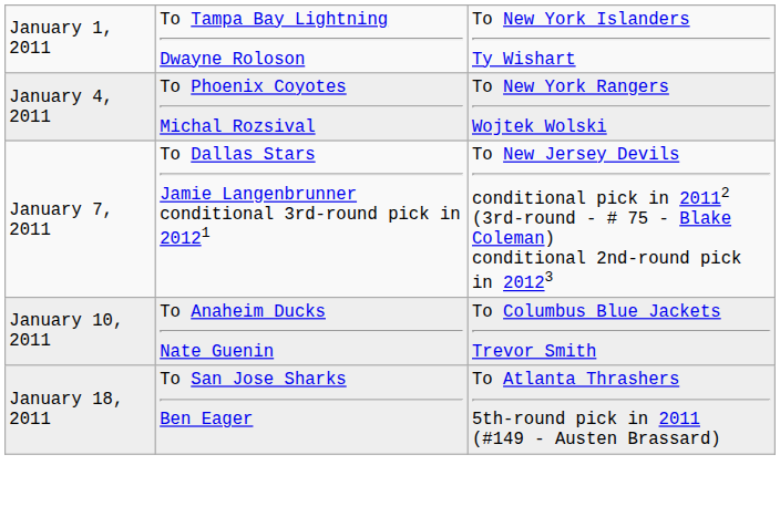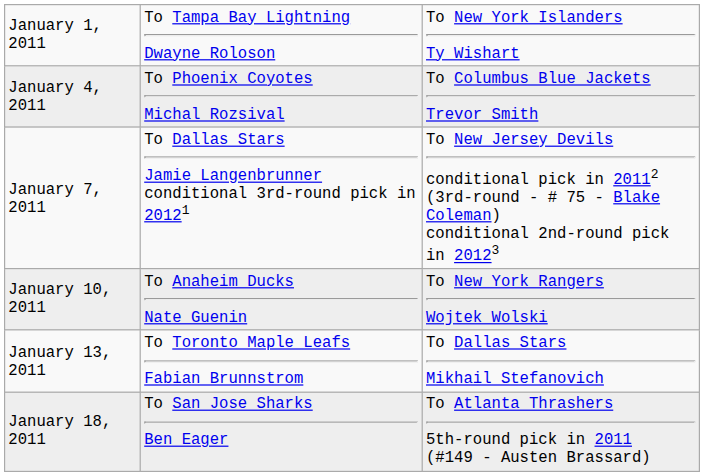 <table class="wikitable" style="border:1px solid #999; width:580px;">
 <tr>
 <td>January 1, 2011</td>
 <td valign="top">To <a href='#'>Tampa Bay Lightning</a><hr><a href='#'>Dwayne Roloson</a></td>
 <td valign="top">To <a href='#'>New York Islanders</a><hr><a href='#'>Ty Wishart</a></td>
 </tr>
 <tr bgcolor="eeeeee">
 <td>January 4, 2011</td>
 <td valign="top">To <a href='#'>Phoenix Coyotes</a><hr><a href='#'>Michal Rozsival</a></td>
-<td valign="top">To <a href='#'>New York Rangers</a><hr><a href='#'>Wojtek Wolski</a></td>
+<td valign="top">To <a href='#'>Columbus Blue Jackets</a><hr><a href='#'>Trevor Smith</a></td>
 </tr>
 <tr>
 <td>January 7, 2011</td>
 <td valign="top">To <a href='#'>Dallas Stars</a><hr><a href='#'>Jamie Langenbrunner</a><br>conditional 3rd-round pick in <a href='#'>2012</a><sup>1</sup></td>
 <td valign="top">To <a href='#'>New Jersey Devils</a><hr>conditional pick in <a href='#'>2011</a><sup>2</sup><br>(3rd-round - # 75 - <a href='#'>Blake Coleman</a>)<br>conditional 2nd-round pick in <a href='#'>2012</a><sup>3</sup></td>
 </tr>
 <tr bgcolor="eeeeee">
 <td>January 10, 2011</td>
 <td valign="top">To <a href='#'>Anaheim Ducks</a><hr><a href='#'>Nate Guenin</a></td>
-<td valign="top">To <a href='#'>Columbus Blue Jackets</a><hr><a href='#'>Trevor Smith</a></td>
+<td valign="top">To <a href='#'>New York Rangers</a><hr><a href='#'>Wojtek Wolski</a></td>
+</tr>
+<tr>
+<td>January 13, 2011</td>
+<td valign="top">To <a href='#'>Toronto Maple Leafs</a><hr><a href='#'>Fabian Brunnstrom</a></td>
+<td valign="top">To <a href='#'>Dallas Stars</a><hr><a href='#'>Mikhail Stefanovich</a></td>
 </tr>
 <tr bgcolor="eeeeee">
 <td>January 18, 2011</td>
 <td valign="top">To <a href='#'>San Jose Sharks</a><hr><a href='#'>Ben Eager</a></td>
 <td valign="top">To <a href='#'>Atlanta Thrashers</a><hr>5th-round pick in <a href='#'>2011</a><br>(#149 - Austen Brassard)</td>
 </tr>
 </table>
